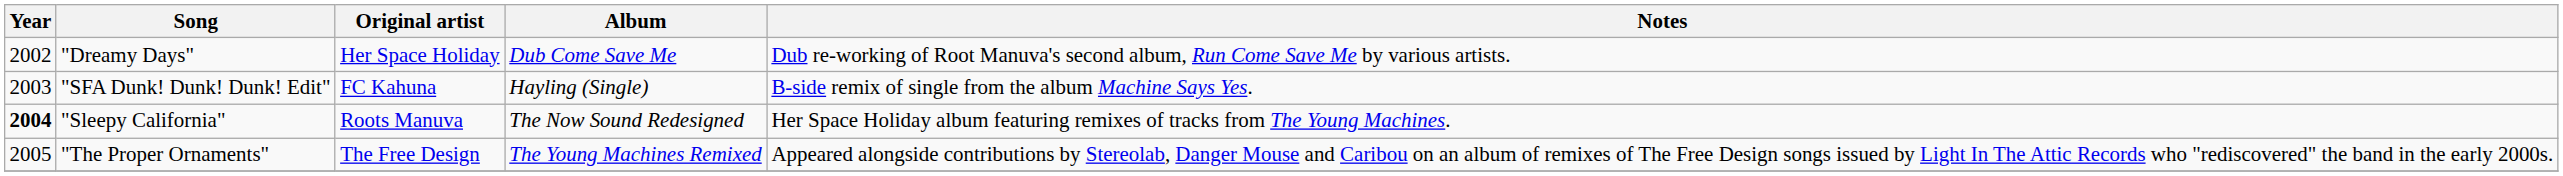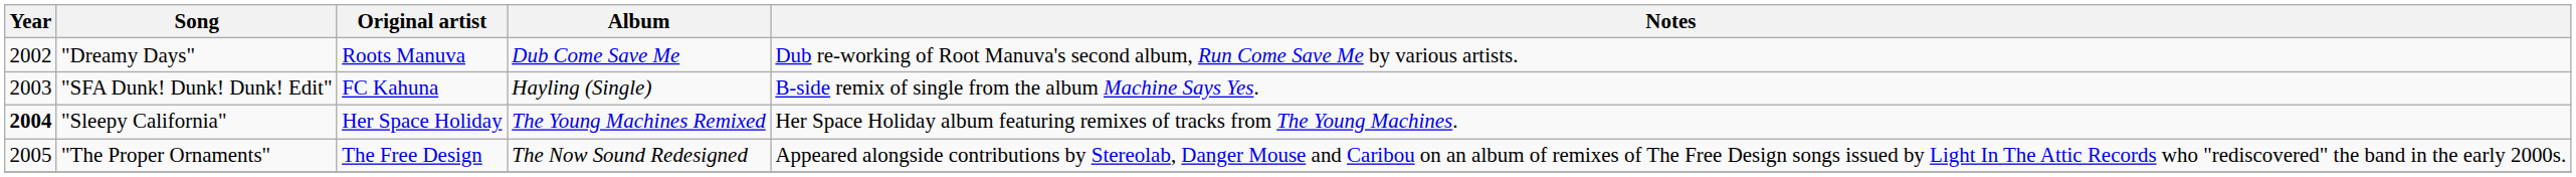 <table class="wikitable" border="1">
 <tr>
 <th>Year</th>
 <th>Song</th>
 <th>Original artist</th>
 <th>Album</th>
 <th>Notes</th>
 </tr>
 <tr>
 <td rowspan="1">2002</td>
 <td>"Dreamy Days"</td>
-<td><a href='#'>Her Space Holiday</a></td>
+<td><a href='#'>Roots Manuva</a></td>
 <td rowspan="1"><em><a href='#'>Dub Come Save Me</a></em></td>
 <td><a href='#'>Dub</a> re-working of Root Manuva's second album, <em><a href='#'>Run Come Save Me</a></em> by various artists.</td>
 </tr>
 <tr>
 <td rowspan="1">2003</td>
 <td>"SFA Dunk! Dunk! Dunk! Edit"</td>
 <td><a href='#'>FC Kahuna</a></td>
 <td rowspan="1"><em>Hayling (Single)</em></td>
 <td><a href='#'>B-side</a> remix of single from the album <em><a href='#'>Machine Says Yes</a></em>.</td>
 </tr>
 <tr>
 <td rowspan="1"><strong>2004</strong></td>
 <td>"Sleepy California"</td>
-<td><a href='#'>Roots Manuva</a></td>
-<td rowspan="1"><em>The Now Sound Redesigned</em></td>
+<td><a href='#'>Her Space Holiday</a></td>
+<td rowspan="1"><em><a href='#'>The Young Machines Remixed</a></em></td>
 <td>Her Space Holiday album featuring remixes of tracks from <em><a href='#'>The Young Machines</a></em>.</td>
 </tr>
 <tr>
 <td rowspan="1">2005</td>
 <td>"The Proper Ornaments"</td>
 <td><a href='#'>The Free Design</a></td>
-<td rowspan="1"><em><a href='#'>The Young Machines Remixed</a></em></td>
+<td rowspan="1"><em>The Now Sound Redesigned</em></td>
 <td>Appeared alongside contributions by <a href='#'>Stereolab</a>, <a href='#'>Danger Mouse</a> and <a href='#'>Caribou</a> on an album of remixes of The Free Design songs issued by <a href='#'>Light In The Attic Records</a> who "rediscovered" the band in the early 2000s.</td>
 </tr>
 <tr>
 </tr>
 </table>
